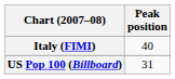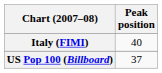 <table class="wikitable sortable plainrowheaders" style="text-align:center;">
 <tr>
 <th scope="col">Chart (2007–08)</th>
 <th scope="col">Peak<br>position</th>
 </tr>
 <tr>
 </tr>
 <tr>
 </tr>
 <tr>
 </tr>
 <tr>
 <th scope="row">Italy (<a href='#'>FIMI</a>)</th>
 <td align="center">40</td>
 </tr>
 <tr>
 </tr>
 <tr>
 </tr>
 <tr>
 </tr>
 <tr>
 <th scope="row">US <a href='#'>Pop 100</a> (<a href='#'><em>Billboard</em></a>)</th>
-<td align="center">31</td>
+<td align="center">37</td>
 </tr>
 </table>
